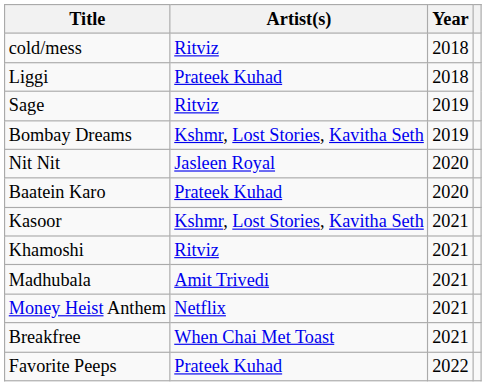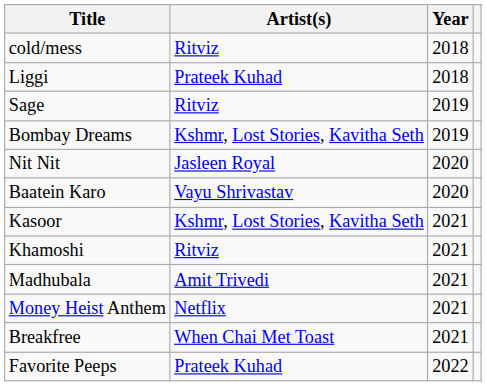 <table class="wikitable">
 <tr>
 <th>Title</th>
 <th>Artist(s)</th>
 <th>Year</th>
 <th></th>
 </tr>
 <tr>
 <td>cold/mess</td>
 <td><a href='#'>Ritviz</a></td>
 <td>2018</td>
 <td></td>
 </tr>
 <tr>
 <td>Liggi</td>
 <td><a href='#'>Prateek Kuhad</a></td>
 <td>2018</td>
 <td rowspan="2"></td>
 </tr>
 <tr>
 <td>Sage</td>
 <td><a href='#'>Ritviz</a></td>
 <td>2019</td>
 </tr>
 <tr>
 <td>Bombay Dreams</td>
 <td><a href='#'>Kshmr</a>, <a href='#'>Lost Stories</a>, <a href='#'>Kavitha Seth</a></td>
 <td>2019</td>
 <td></td>
 </tr>
 <tr>
 <td>Nit Nit</td>
 <td><a href='#'>Jasleen Royal</a></td>
 <td>2020</td>
 <td></td>
 </tr>
 <tr>
 <td>Baatein Karo</td>
-<td><a href='#'>Prateek Kuhad</a></td>
+<td><a href='#'>Vayu Shrivastav</a></td>
 <td>2020</td>
 <td></td>
 </tr>
 <tr>
 <td>Kasoor</td>
 <td><a href='#'>Kshmr</a>, <a href='#'>Lost Stories</a>, <a href='#'>Kavitha Seth</a></td>
 <td>2021</td>
 <td></td>
 </tr>
 <tr>
 <td>Khamoshi</td>
 <td><a href='#'>Ritviz</a></td>
 <td>2021</td>
 <td></td>
 </tr>
 <tr>
 <td>Madhubala</td>
 <td><a href='#'>Amit Trivedi</a></td>
 <td>2021</td>
 <td></td>
 </tr>
 <tr>
 <td><a href='#'>Money Heist</a> Anthem</td>
 <td><a href='#'>Netflix</a></td>
 <td>2021</td>
 <td></td>
 </tr>
 <tr>
 <td>Breakfree</td>
 <td><a href='#'>When Chai Met Toast</a></td>
 <td>2021</td>
 <td></td>
 </tr>
 <tr>
 <td>Favorite Peeps</td>
 <td><a href='#'>Prateek Kuhad</a></td>
 <td>2022</td>
 <td></td>
 </tr>
 </table>
